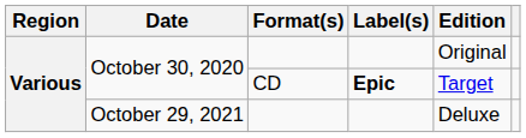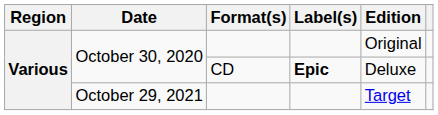 <table class="wikitable plainrowheaders">
 <tr>
 <th scope="col">Region</th>
 <th scope="col">Date</th>
 <th scope="col">Format(s)</th>
 <th scope="col">Label(s)</th>
 <th scope="col">Edition</th>
 <th scope="col"></th>
 </tr>
 <tr>
 <th scope="row" rowspan="3">Various</th>
 <td rowspan="2">October 30, 2020</td>
 <td></td>
 <td></td>
 <td>Original</td>
 <td align="center"></td>
 </tr>
 <tr>
 <td>CD</td>
 <td><strong>Epic</strong></td>
-<td><a href='#'>Target</a></td>
+<td>Deluxe</td>
 <td align="center"></td>
 </tr>
 <tr>
 <td>October 29, 2021</td>
 <td></td>
 <td></td>
-<td>Deluxe</td>
+<td><a href='#'>Target</a></td>
 <td align="center"></td>
 </tr>
 </table>
